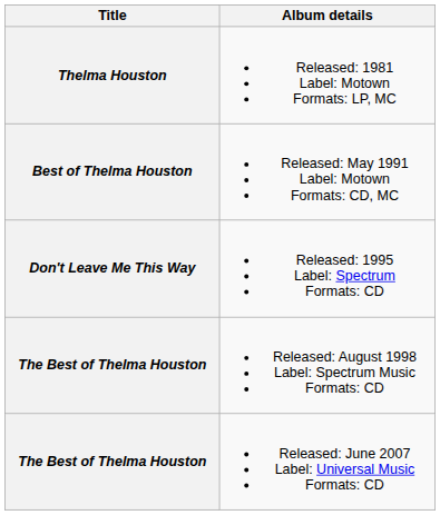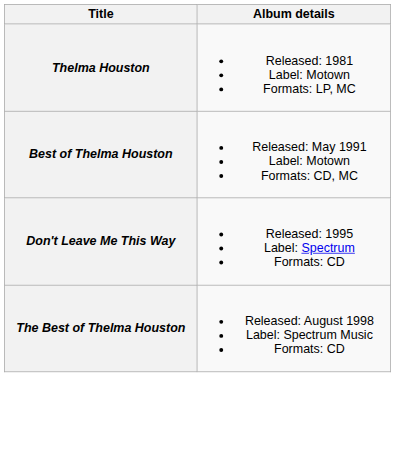 <table class="wikitable plainrowheaders" style="text-align:center;">
 <tr>
 <th scope="col" style="width:15em;">Title</th>
 <th scope="col" style="width:15em;">Album details</th>
 </tr>
 <tr>
 <th scope="row"><em>Thelma Houston</em></th>
 <td><br><ul><li>Released: 1981</li><li>Label: Motown</li><li>Formats: LP, MC</li></ul></td>
 </tr>
 <tr>
 <th scope="row"><em>Best of Thelma Houston</em></th>
 <td><br><ul><li>Released: May 1991</li><li>Label: Motown</li><li>Formats: CD, MC</li></ul></td>
 </tr>
 <tr>
 <th scope="row"><em>Don't Leave Me This Way</em></th>
 <td><br><ul><li>Released: 1995</li><li>Label: <a href='#'>Spectrum</a></li><li>Formats: CD</li></ul></td>
 </tr>
 <tr>
 <th scope="row"><em>The Best of Thelma Houston</em></th>
 <td><br><ul><li>Released: August 1998</li><li>Label: Spectrum Music</li><li>Formats: CD</li></ul></td>
 </tr>
-<tr>
-<th scope="row"><em>The Best of Thelma Houston</em></th>
-<td><br><ul><li>Released: June 2007</li><li>Label: <a href='#'>Universal Music</a></li><li>Formats: CD</li></ul></td>
-</tr>
 </table>
